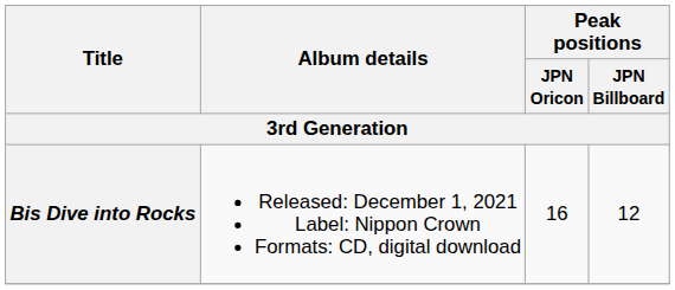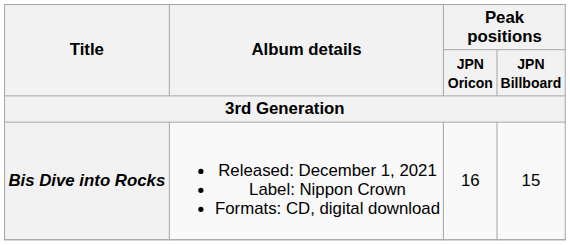 <table class="wikitable plainrowheaders" style="text-align:center;">
 <tr>
 <th scope="col" rowspan="2">Title</th>
 <th scope="col" rowspan="2">Album details</th>
 <th scope="col" colspan="2">Peak<br>positions</th>
 </tr>
 <tr>
 <th scope="col"><small>JPN<br>Oricon</small><br></th>
 <th scope="col"><small>JPN<br>Billboard</small><br></th>
 </tr>
 <tr>
 <th scope="col" colspan="4">3rd Generation</th>
 </tr>
 <tr>
 <th scope="row"><em>Bis Dive into Rocks</em></th>
 <td><br><ul><li>Released: December 1, 2021</li><li>Label: Nippon Crown</li><li>Formats: CD, digital download</li></ul></td>
 <td>16</td>
-<td>12</td>
+<td>15</td>
 </tr>
 <tr>
 </tr>
 </table>
